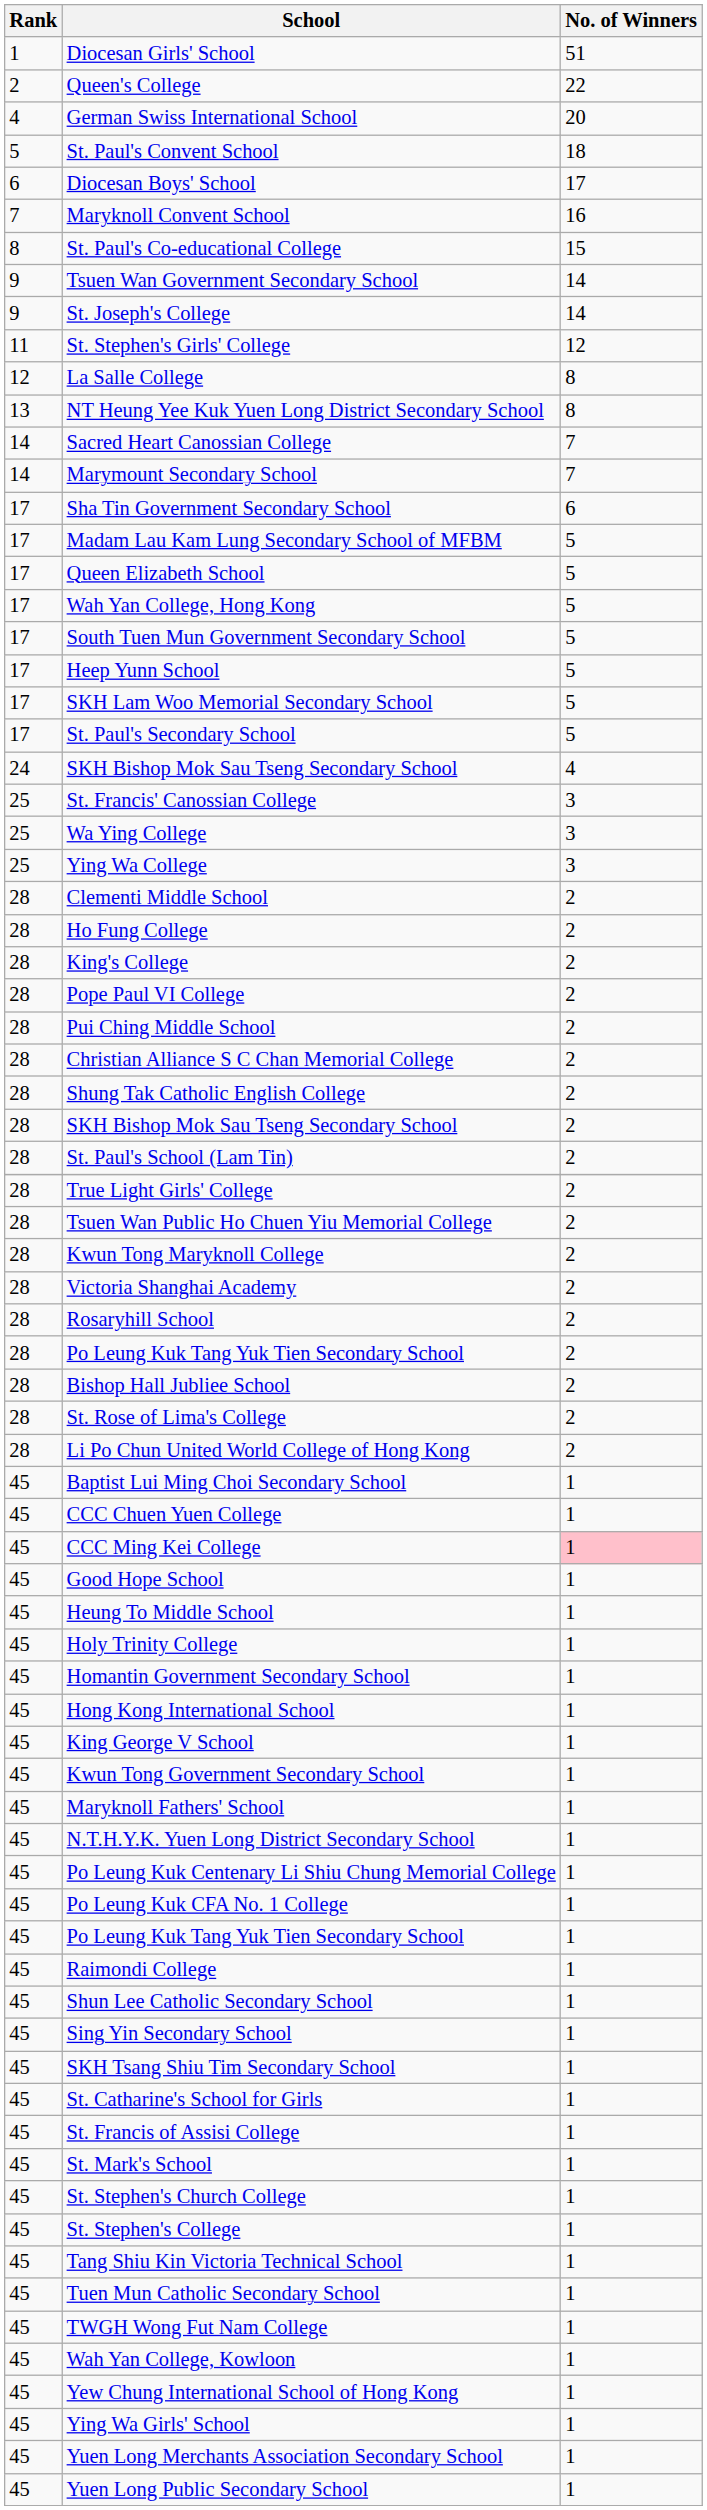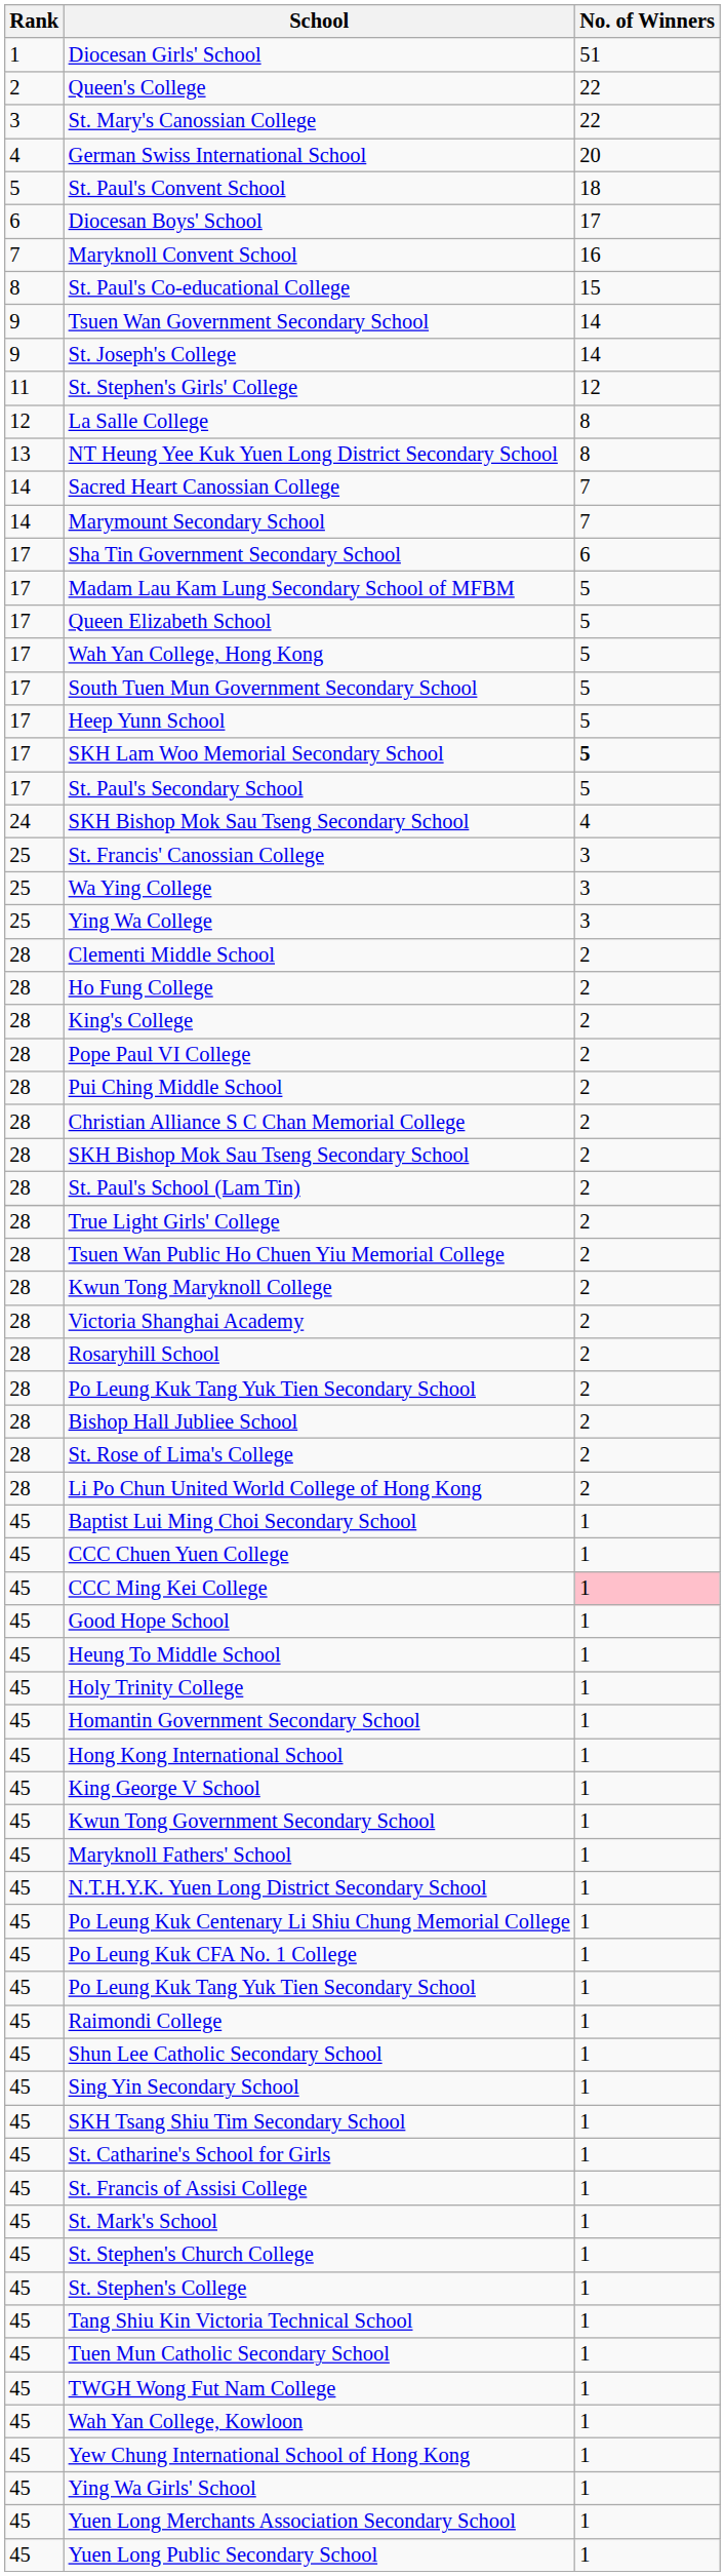 <table class="wikitable">
 <tr>
 <th>Rank</th>
 <th>School</th>
 <th>No. of Winners</th>
 </tr>
 <tr>
 <td>1</td>
 <td><a href='#'>Diocesan Girls' School</a></td>
 <td>51</td>
 </tr>
 <tr>
 <td>2</td>
 <td><a href='#'>Queen's College</a></td>
+<td>22</td>
+</tr>
+<tr>
+<td>3</td>
+<td><a href='#'>St. Mary's Canossian College</a></td>
 <td>22</td>
 </tr>
 <tr>
 <td>4</td>
 <td><a href='#'>German Swiss International School</a></td>
 <td>20</td>
 </tr>
 <tr>
 <td>5</td>
 <td><a href='#'>St. Paul's Convent School</a></td>
 <td>18</td>
 </tr>
 <tr>
 <td>6</td>
 <td><a href='#'>Diocesan Boys' School</a></td>
 <td>17</td>
 </tr>
 <tr>
 <td>7</td>
 <td><a href='#'>Maryknoll Convent School</a></td>
 <td>16</td>
 </tr>
 <tr>
 <td>8</td>
 <td><a href='#'>St. Paul's Co-educational College</a></td>
 <td>15</td>
 </tr>
 <tr>
 <td>9</td>
 <td><a href='#'>Tsuen Wan Government Secondary School</a></td>
 <td>14</td>
 </tr>
 <tr>
 <td>9</td>
 <td><a href='#'>St. Joseph's College</a></td>
 <td>14</td>
 </tr>
 <tr>
 <td>11</td>
 <td><a href='#'>St. Stephen's Girls' College</a></td>
 <td>12</td>
 </tr>
 <tr>
 <td>12</td>
 <td><a href='#'>La Salle College</a></td>
 <td>8</td>
 </tr>
 <tr>
 <td>13</td>
 <td><a href='#'>NT Heung Yee Kuk Yuen Long District Secondary School</a></td>
 <td>8</td>
 </tr>
 <tr>
 <td>14</td>
 <td><a href='#'>Sacred Heart Canossian College</a></td>
 <td>7</td>
 </tr>
 <tr>
 <td>14</td>
 <td><a href='#'>Marymount Secondary School</a></td>
 <td>7</td>
 </tr>
 <tr>
 <td>17</td>
 <td><a href='#'>Sha Tin Government Secondary School</a></td>
 <td>6</td>
 </tr>
 <tr>
 <td>17</td>
 <td><a href='#'>Madam Lau Kam Lung Secondary School of MFBM</a></td>
 <td>5</td>
 </tr>
 <tr>
 <td>17</td>
 <td><a href='#'>Queen Elizabeth School</a></td>
 <td>5</td>
 </tr>
 <tr>
 <td>17</td>
 <td><a href='#'>Wah Yan College, Hong Kong</a></td>
 <td>5</td>
 </tr>
 <tr>
 <td>17</td>
 <td><a href='#'>South Tuen Mun Government Secondary School</a></td>
 <td>5</td>
 </tr>
 <tr>
 <td>17</td>
 <td><a href='#'>Heep Yunn School</a></td>
 <td>5</td>
 </tr>
 <tr>
 <td>17</td>
 <td><a href='#'>SKH Lam Woo Memorial Secondary School</a></td>
-<td>5</td>
+<td><strong>5</strong></td>
 </tr>
 <tr>
 <td>17</td>
 <td><a href='#'>St. Paul's Secondary School</a></td>
 <td>5</td>
 </tr>
 <tr>
 <td>24</td>
 <td><a href='#'>SKH Bishop Mok Sau Tseng Secondary School</a></td>
 <td>4</td>
 </tr>
 <tr>
 <td>25</td>
 <td><a href='#'>St. Francis' Canossian College</a></td>
 <td>3</td>
 </tr>
 <tr>
 <td>25</td>
 <td><a href='#'>Wa Ying College</a></td>
 <td>3</td>
 </tr>
 <tr>
 <td>25</td>
 <td><a href='#'>Ying Wa College</a></td>
 <td>3</td>
 </tr>
 <tr>
 <td>28</td>
 <td><a href='#'>Clementi Middle School</a></td>
 <td>2</td>
 </tr>
 <tr>
 <td>28</td>
 <td><a href='#'>Ho Fung College</a></td>
 <td>2</td>
 </tr>
 <tr>
 <td>28</td>
 <td><a href='#'>King's College</a></td>
 <td>2</td>
 </tr>
 <tr>
 <td>28</td>
 <td><a href='#'>Pope Paul VI College</a></td>
 <td>2</td>
 </tr>
 <tr>
 <td>28</td>
 <td><a href='#'>Pui Ching Middle School</a></td>
 <td>2</td>
 </tr>
 <tr>
 <td>28</td>
 <td><a href='#'>Christian Alliance S C Chan Memorial College</a></td>
-<td>2</td>
-</tr>
-<tr>
-<td>28</td>
-<td><a href='#'>Shung Tak Catholic English College</a></td>
 <td>2</td>
 </tr>
 <tr>
 <td>28</td>
 <td><a href='#'>SKH Bishop Mok Sau Tseng Secondary School</a></td>
 <td>2</td>
 </tr>
 <tr>
 <td>28</td>
 <td><a href='#'>St. Paul's School (Lam Tin)</a></td>
 <td>2</td>
 </tr>
 <tr>
 </tr>
 <tr>
 <td>28</td>
 <td><a href='#'>True Light Girls' College</a></td>
 <td>2</td>
 </tr>
 <tr>
 <td>28</td>
 <td><a href='#'>Tsuen Wan Public Ho Chuen Yiu Memorial College</a></td>
 <td>2</td>
 </tr>
 <tr>
 <td>28</td>
 <td><a href='#'>Kwun Tong Maryknoll College</a></td>
 <td>2</td>
 </tr>
 <tr>
 <td>28</td>
 <td><a href='#'>Victoria Shanghai Academy</a></td>
 <td>2</td>
 </tr>
 <tr>
 <td>28</td>
 <td><a href='#'>Rosaryhill School</a></td>
 <td>2</td>
 </tr>
 <tr>
 <td>28</td>
 <td><a href='#'>Po Leung Kuk Tang Yuk Tien Secondary School</a></td>
 <td>2</td>
 </tr>
 <tr>
 <td>28</td>
 <td><a href='#'>Bishop Hall Jubliee School</a></td>
 <td>2</td>
 </tr>
 <tr>
 <td>28</td>
 <td><a href='#'>St. Rose of Lima's College</a></td>
 <td>2</td>
 </tr>
 <tr>
 <td>28</td>
 <td><a href='#'>Li Po Chun United World College of Hong Kong</a></td>
 <td>2</td>
 </tr>
 <tr>
 <td>45</td>
 <td><a href='#'>Baptist Lui Ming Choi Secondary School</a></td>
 <td>1</td>
 </tr>
 <tr>
 <td>45</td>
 <td><a href='#'>CCC Chuen Yuen College</a></td>
 <td>1</td>
 </tr>
 <tr>
 <td>45</td>
 <td><a href='#'>CCC Ming Kei College</a></td>
 <td style="background: pink;">1</td>
 </tr>
 <tr>
 <td>45</td>
 <td><a href='#'>Good Hope School</a></td>
 <td>1</td>
 </tr>
 <tr>
 <td>45</td>
 <td><a href='#'>Heung To Middle School</a></td>
 <td>1</td>
 </tr>
 <tr>
 <td>45</td>
 <td><a href='#'>Holy Trinity College</a></td>
 <td>1</td>
 </tr>
 <tr>
 <td>45</td>
 <td><a href='#'>Homantin Government Secondary School</a></td>
 <td>1</td>
 </tr>
 <tr>
 <td>45</td>
 <td><a href='#'>Hong Kong International School</a></td>
 <td>1</td>
 </tr>
 <tr>
 <td>45</td>
 <td><a href='#'>King George V School</a></td>
 <td>1</td>
 </tr>
 <tr>
 <td>45</td>
 <td><a href='#'>Kwun Tong Government Secondary School</a></td>
 <td>1</td>
 </tr>
 <tr>
 <td>45</td>
 <td><a href='#'>Maryknoll Fathers' School</a></td>
 <td>1</td>
 </tr>
 <tr>
 <td>45</td>
 <td><a href='#'>N.T.H.Y.K. Yuen Long District Secondary School</a></td>
 <td>1</td>
 </tr>
 <tr>
 <td>45</td>
 <td><a href='#'>Po Leung Kuk Centenary Li Shiu Chung Memorial College</a></td>
 <td>1</td>
 </tr>
 <tr>
 <td>45</td>
 <td><a href='#'>Po Leung Kuk CFA No. 1 College</a></td>
 <td>1</td>
 </tr>
 <tr>
 <td>45</td>
 <td><a href='#'>Po Leung Kuk Tang Yuk Tien Secondary School</a></td>
 <td>1</td>
 </tr>
 <tr>
 <td>45</td>
 <td><a href='#'>Raimondi College</a></td>
 <td>1</td>
 </tr>
 <tr>
 <td>45</td>
 <td><a href='#'>Shun Lee Catholic Secondary School</a></td>
 <td>1</td>
 </tr>
 <tr>
 <td>45</td>
 <td><a href='#'>Sing Yin Secondary School</a></td>
 <td>1</td>
 </tr>
 <tr>
 <td>45</td>
 <td><a href='#'>SKH Tsang Shiu Tim Secondary School</a></td>
 <td>1</td>
 </tr>
 <tr>
 <td>45</td>
 <td><a href='#'>St. Catharine's School for Girls</a></td>
 <td>1</td>
 </tr>
 <tr>
 <td>45</td>
 <td><a href='#'>St. Francis of Assisi College</a></td>
 <td>1</td>
 </tr>
 <tr>
 <td>45</td>
 <td><a href='#'>St. Mark's School</a></td>
 <td>1</td>
 </tr>
 <tr>
 <td>45</td>
 <td><a href='#'>St. Stephen's Church College</a></td>
 <td>1</td>
 </tr>
 <tr>
 <td>45</td>
 <td><a href='#'>St. Stephen's College</a></td>
 <td>1</td>
 </tr>
 <tr>
 <td>45</td>
 <td><a href='#'>Tang Shiu Kin Victoria Technical School</a></td>
 <td>1</td>
 </tr>
 <tr>
 <td>45</td>
 <td><a href='#'>Tuen Mun Catholic Secondary School</a></td>
 <td>1</td>
 </tr>
 <tr>
 <td>45</td>
 <td><a href='#'>TWGH Wong Fut Nam College</a></td>
 <td>1</td>
 </tr>
 <tr>
 <td>45</td>
 <td><a href='#'>Wah Yan College, Kowloon</a></td>
 <td>1</td>
 </tr>
 <tr>
 <td>45</td>
 <td><a href='#'>Yew Chung International School of Hong Kong</a></td>
 <td>1</td>
 </tr>
 <tr>
 <td>45</td>
 <td><a href='#'>Ying Wa Girls' School</a></td>
 <td>1</td>
 </tr>
 <tr>
 <td>45</td>
 <td><a href='#'>Yuen Long Merchants Association Secondary School</a></td>
 <td>1</td>
 </tr>
 <tr>
 <td>45</td>
 <td><a href='#'>Yuen Long Public Secondary School</a></td>
 <td>1</td>
 </tr>
 <tr>
 </tr>
 </table>
